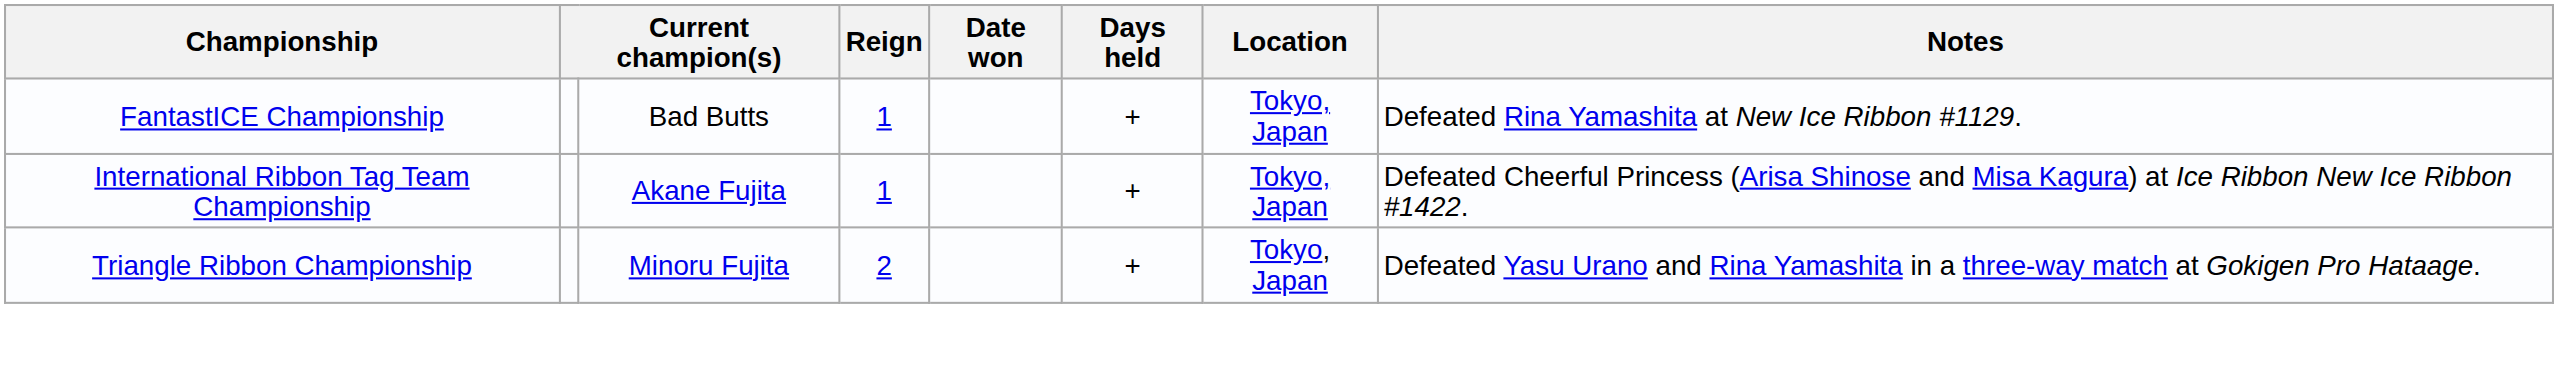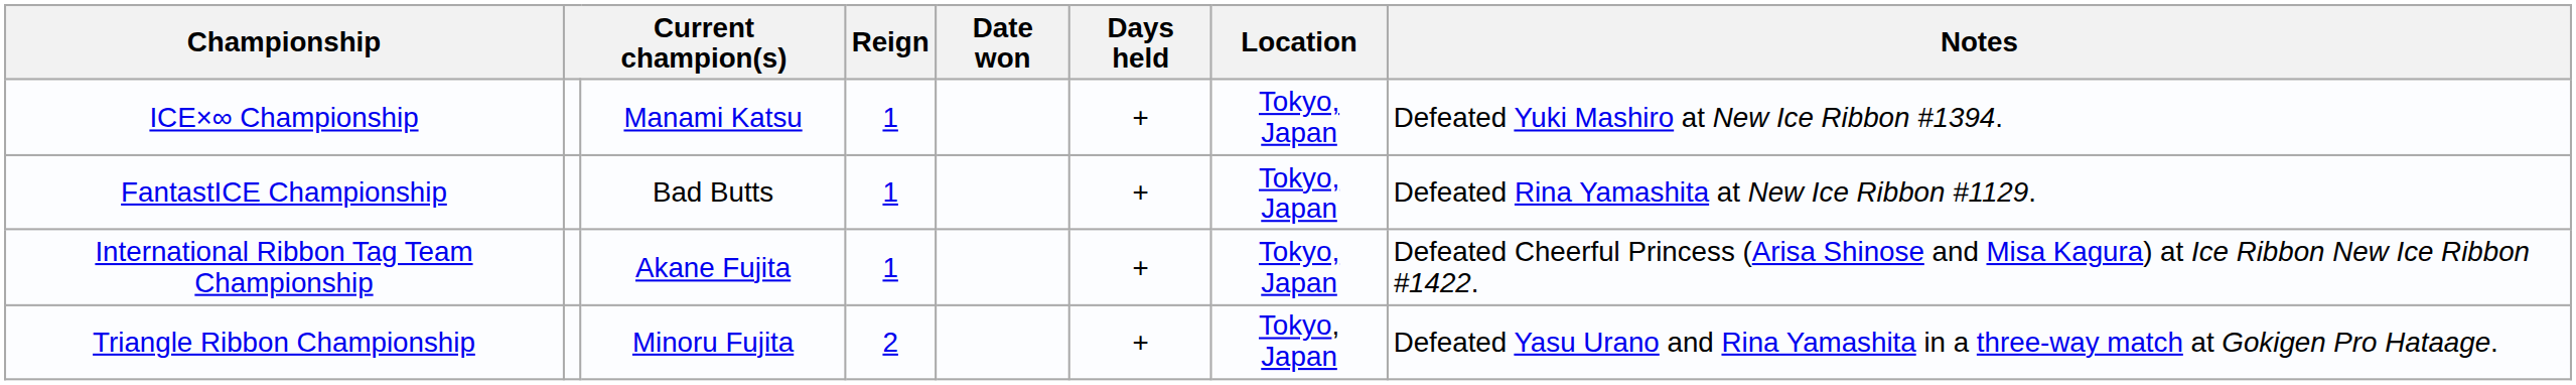 <table class="wikitable" style="text-align:center; background:#fcfdff; font-size:85%;">
 <tr>
 <th>Championship</th>
 <th colspan="2">Current champion(s)</th>
 <th>Reign</th>
 <th>Date won</th>
 <th>Days held</th>
 <th>Location</th>
 <th>Notes</th>
+</tr>
+<tr>
+<td><a href='#'>ICE×∞ Championship</a></td>
+<td></td>
+<td><a href='#'>Manami Katsu</a></td>
+<td><a href='#'>1</a></td>
+<td></td>
+<td>+</td>
+<td><a href='#'>Tokyo, Japan</a></td>
+<td align=left>Defeated <a href='#'>Yuki Mashiro</a> at <em>New Ice Ribbon #1394</em>.</td>
 </tr>
 <tr>
 <td><a href='#'>FantastICE Championship</a></td>
 <td></td>
 <td>Bad Butts<br></td>
 <td><a href='#'>1</a></td>
 <td></td>
 <td>+</td>
 <td><a href='#'>Tokyo, Japan</a></td>
 <td align=left>Defeated <a href='#'>Rina Yamashita</a> at <em>New Ice Ribbon #1129</em>.</td>
 </tr>
 <tr>
 <td><a href='#'>International Ribbon Tag Team Championship</a></td>
 <td><br></td>
 <td><a href='#'>Akane Fujita</a></td>
 <td><a href='#'>1<br></a></td>
 <td></td>
 <td>+</td>
 <td><a href='#'>Tokyo, Japan</a></td>
 <td align=left>Defeated Cheerful Princess (<a href='#'>Arisa Shinose</a> and <a href='#'>Misa Kagura</a>) at <em>Ice Ribbon New Ice Ribbon #1422</em>.</td>
 </tr>
 <tr>
 <td><a href='#'>Triangle Ribbon Championship</a></td>
 <td></td>
 <td><a href='#'>Minoru Fujita</a></td>
 <td><a href='#'>2</a></td>
 <td></td>
 <td>+</td>
 <td><a href='#'>Tokyo</a>, <a href='#'>Japan</a></td>
 <td align=left>Defeated <a href='#'>Yasu Urano</a> and <a href='#'>Rina Yamashita</a> in a <a href='#'>three-way match</a> at <em>Gokigen Pro Hataage</em>.</td>
 </tr>
 </table>
